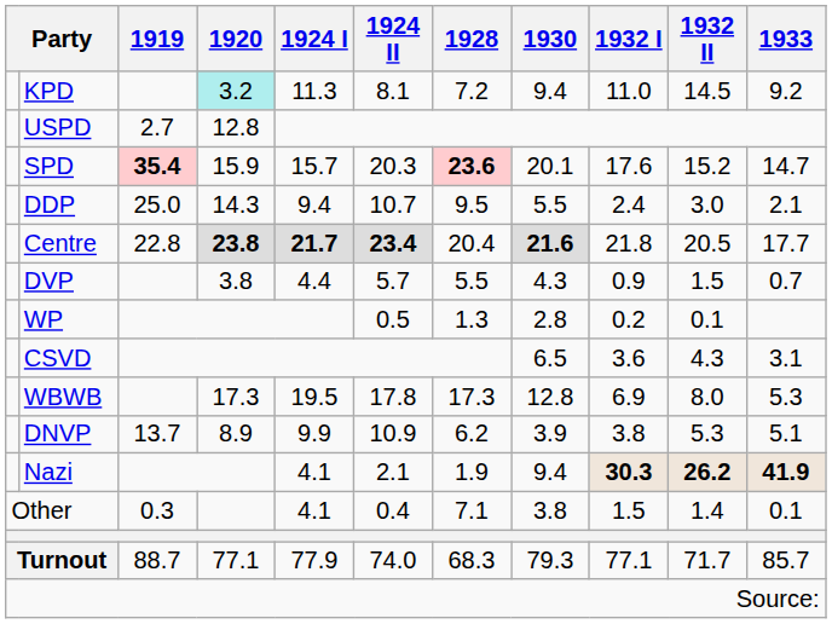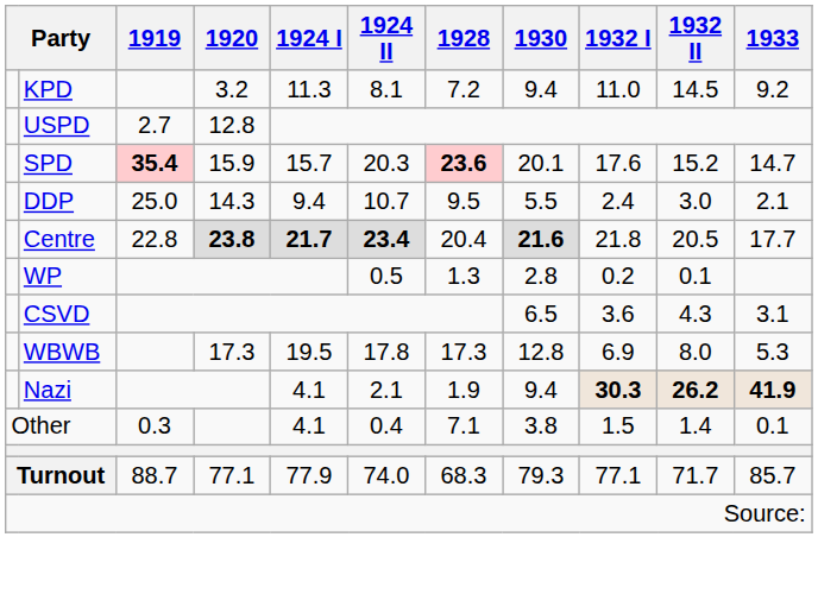 <table class=wikitable style="font-size:90%; text-align:center">
 <tr>
 <th style="width:60px" colspan=2>Party</th>
 <th style="width:40px"><a href='#'>1919</a></th>
 <th style="width:40px"><a href='#'>1920</a></th>
 <th style="width:40px"><a href='#'>1924 I</a></th>
 <th style="width:40px"><a href='#'>1924 II</a></th>
 <th style="width:40px"><a href='#'>1928</a></th>
 <th style="width:40px"><a href='#'>1930</a></th>
 <th style="width:40px"><a href='#'>1932 I</a></th>
 <th style="width:40px"><a href='#'>1932 II</a></th>
 <th style="width:40px"><a href='#'>1933</a></th>
 </tr>
 <tr>
 <td bgcolor=></td>
 <td align=left><a href='#'>KPD</a></td>
 <td></td>
-<td style="background: paleturquoise;">3.2</td>
+<td>3.2</td>
 <td>11.3</td>
 <td>8.1</td>
 <td>7.2</td>
 <td>9.4</td>
 <td>11.0</td>
 <td>14.5</td>
 <td>9.2</td>
 </tr>
 <tr>
 <td bgcolor=></td>
 <td align=left><a href='#'>USPD</a></td>
 <td>2.7</td>
 <td>12.8</td>
 </tr>
 <tr>
 <td bgcolor=></td>
 <td align=left><a href='#'>SPD</a></td>
 <td bgcolor=#FFCCCF><strong>35.4</strong></td>
 <td>15.9</td>
 <td>15.7</td>
 <td>20.3</td>
 <td bgcolor=#FFCCCF><strong>23.6</strong></td>
 <td>20.1</td>
 <td>17.6</td>
 <td>15.2</td>
 <td>14.7</td>
 </tr>
 <tr>
 <td bgcolor=></td>
 <td align=left><a href='#'>DDP</a></td>
 <td>25.0</td>
 <td>14.3</td>
 <td>9.4</td>
 <td>10.7</td>
 <td>9.5</td>
 <td>5.5</td>
 <td>2.4</td>
 <td>3.0</td>
 <td>2.1</td>
 </tr>
 <tr>
 <td bgcolor=></td>
 <td align=left><a href='#'>Centre</a></td>
 <td>22.8</td>
 <td bgcolor=#DDDDDD><strong>23.8</strong></td>
 <td bgcolor=#DDDDDD><strong>21.7</strong></td>
 <td bgcolor=#DDDDDD><strong>23.4</strong></td>
 <td>20.4</td>
 <td bgcolor=#DDDDDD><strong>21.6</strong></td>
 <td>21.8</td>
 <td>20.5</td>
 <td>17.7</td>
 </tr>
 <tr>
 <td bgcolor=></td>
-<td align=left><a href='#'>DVP</a></td>
-<td></td>
-<td>3.8</td>
-<td>4.4</td>
-<td>5.7</td>
-<td>5.5</td>
-<td>4.3</td>
-<td>0.9</td>
-<td>1.5</td>
-<td>0.7</td>
-</tr>
-<tr>
-<td bgcolor=></td>
 <td align=left><a href='#'>WP</a></td>
 <td colspan=3></td>
 <td>0.5</td>
 <td>1.3</td>
 <td>2.8</td>
 <td>0.2</td>
 <td>0.1</td>
 </tr>
 <tr>
 <td bgcolor=></td>
 <td align=left><a href='#'>CSVD</a></td>
 <td colspan=5></td>
 <td>6.5</td>
 <td>3.6</td>
 <td>4.3</td>
 <td>3.1</td>
 </tr>
 <tr>
 <td bgcolor=></td>
 <td align=left><a href='#'>WBWB</a></td>
 <td></td>
 <td>17.3</td>
 <td>19.5</td>
 <td>17.8</td>
 <td>17.3</td>
 <td>12.8</td>
 <td>6.9</td>
 <td>8.0</td>
 <td>5.3</td>
-</tr>
-<tr>
-<td bgcolor=></td>
-<td align=left><a href='#'>DNVP</a></td>
-<td>13.7</td>
-<td>8.9</td>
-<td>9.9</td>
-<td>10.9</td>
-<td>6.2</td>
-<td>3.9</td>
-<td>3.8</td>
-<td>5.3</td>
-<td>5.1</td>
 </tr>
 <tr>
 <td bgcolor=></td>
 <td align=left><a href='#'>Nazi</a></td>
 <td colspan=2></td>
 <td>4.1</td>
 <td>2.1</td>
 <td>1.9</td>
 <td>9.4</td>
 <td bgcolor=#F0E6DB><strong>30.3</strong></td>
 <td bgcolor=#F0E6DB><strong>26.2</strong></td>
 <td bgcolor=#F0E6DB><strong>41.9</strong></td>
 </tr>
 <tr>
 <td colspan=2 align=left>Other</td>
 <td>0.3</td>
 <td></td>
 <td>4.1</td>
 <td>0.4</td>
 <td>7.1</td>
 <td>3.8</td>
 <td>1.5</td>
 <td>1.4</td>
 <td>0.1</td>
 </tr>
 <tr>
 <th colspan=11></th>
 </tr>
 <tr>
 <th colspan=2 align=left>Turnout</th>
 <td>88.7</td>
 <td>77.1</td>
 <td>77.9</td>
 <td>74.0</td>
 <td>68.3</td>
 <td>79.3</td>
 <td>77.1</td>
 <td>71.7</td>
 <td>85.7</td>
 </tr>
 <tr>
 <td colspan=11 align=right>Source: </td>
 </tr>
 </table>
